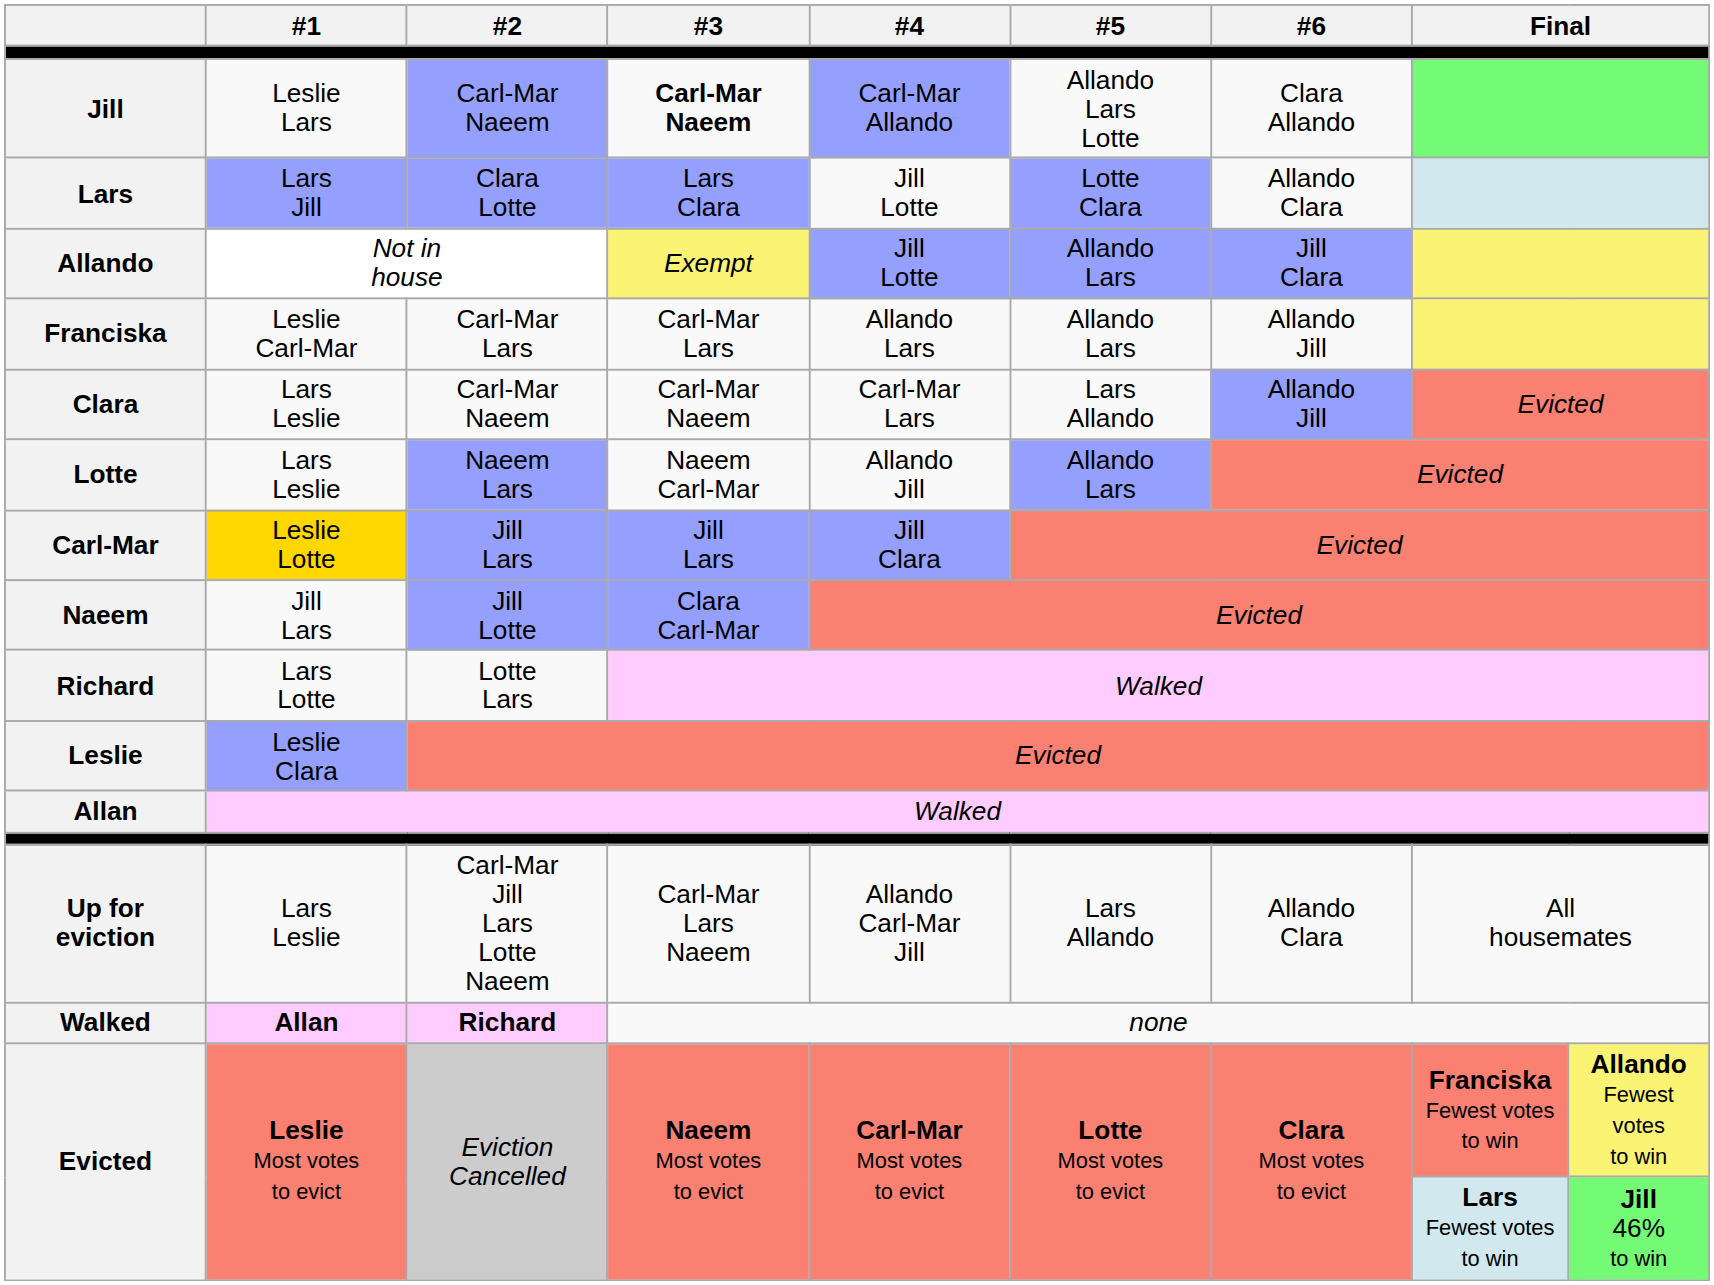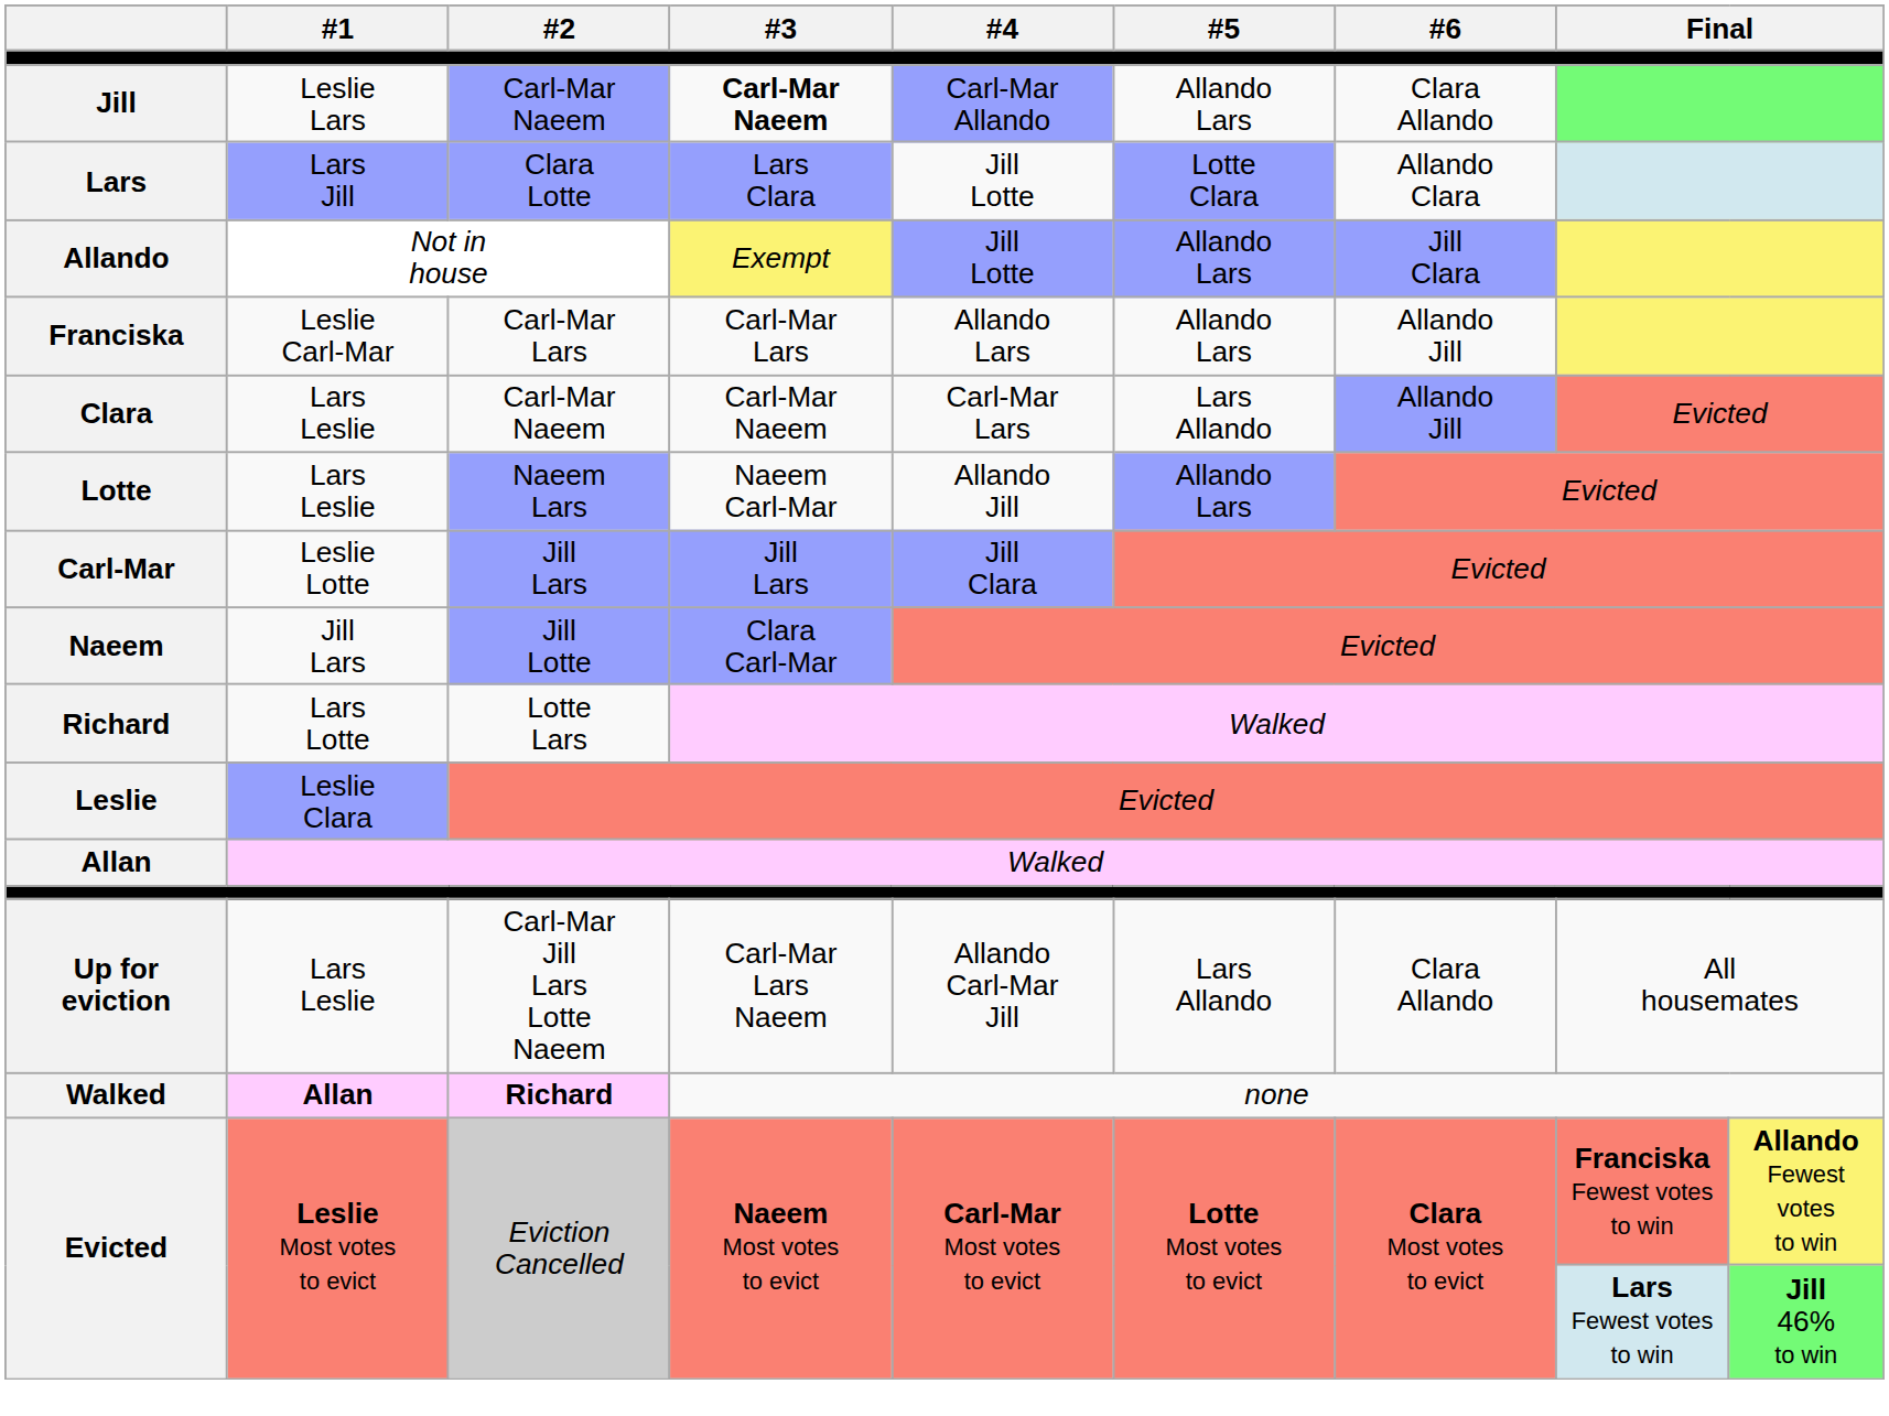 <table class="wikitable" style="text-align:center; width:100%; font-size:85%; line-height:15px;">
 <tr>
 <th style="width:10%"></th>
 <th style="width:10%">#1</th>
 <th style="width:10%">#2</th>
 <th style="width:10%">#3</th>
 <th style="width:10%">#4</th>
 <th style="width:10%">#5</th>
 <th style="width:10%">#6</th>
 <th style="width:20%" colspan=2>Final</th>
 </tr>
 <tr>
 <th style="background:#000" colspan="9"></th>
 </tr>
 <tr>
 <th>Jill</th>
 <td>Leslie<br>Lars</td>
 <td bgcolor=#959FFD>Carl-Mar<br>Naeem</td>
 <td><strong>Carl-Mar<br>Naeem</strong></td>
 <td bgcolor=#959FFD>Carl-Mar<br>Allando</td>
-<td>Allando<br>Lars<br>Lotte</td>
+<td>Allando<br>Lars</td>
 <td>Clara<br>Allando</td>
 <td style="background:#73FB76;" colspan="2"></td>
 </tr>
 <tr>
 <th>Lars</th>
 <td bgcolor=#959FFD>Lars<br>Jill</td>
 <td bgcolor=#959FFD>Clara<br>Lotte</td>
 <td bgcolor=#959FFD>Lars<br>Clara</td>
 <td>Jill<br>Lotte</td>
 <td bgcolor=#959FFD>Lotte<br>Clara</td>
 <td>Allando<br>Clara</td>
 <td style="background:#D1E8EF;" colspan="2"></td>
 </tr>
 <tr>
 <th>Allando</th>
 <td colspan=2 style="background:white;"><em>Not in<br>house</em></td>
 <td style="background:#FBF373;"><em>Exempt</em></td>
 <td bgcolor=#959FFD>Jill<br>Lotte</td>
 <td bgcolor=#959FFD>Allando<br>Lars</td>
 <td bgcolor=#959FFD>Jill<br>Clara</td>
 <td style="background:#FBF373;" colspan="2"></td>
 </tr>
 <tr>
 <th>Franciska</th>
 <td>Leslie<br>Carl-Mar</td>
 <td>Carl-Mar<br>Lars</td>
 <td>Carl-Mar<br>Lars</td>
 <td>Allando<br>Lars</td>
 <td>Allando<br>Lars</td>
 <td>Allando<br>Jill</td>
 <td style="background:#FBF373;" colspan="2"></td>
 </tr>
 <tr>
 <th>Clara</th>
 <td>Lars<br>Leslie</td>
 <td>Carl-Mar<br>Naeem</td>
 <td>Carl-Mar<br>Naeem</td>
 <td>Carl-Mar<br>Lars</td>
 <td>Lars<br>Allando</td>
 <td bgcolor=#959FFD>Allando<br>Jill</td>
 <td style="background:#FA8072" colspan=2><em>Evicted</em></td>
 </tr>
 <tr>
 <th>Lotte</th>
 <td>Lars<br>Leslie</td>
 <td bgcolor=#959FFD>Naeem<br>Lars</td>
 <td>Naeem<br>Carl-Mar</td>
 <td>Allando<br>Jill</td>
 <td bgcolor=#959FFD>Allando<br>Lars</td>
 <td style="background:#FA8072" colspan=3><em>Evicted</em></td>
 </tr>
 <tr>
 <th>Carl-Mar</th>
-<td style="background: gold;">Leslie<br>Lotte</td>
+<td>Leslie<br>Lotte</td>
 <td bgcolor=#959FFD>Jill<br>Lars</td>
 <td bgcolor=#959FFD>Jill<br>Lars</td>
 <td bgcolor=#959FFD>Jill<br>Clara</td>
 <td style="background:#FA8072" colspan=4><em>Evicted</em></td>
 </tr>
 <tr>
 <th>Naeem</th>
 <td>Jill<br>Lars</td>
 <td bgcolor=#959FFD>Jill<br>Lotte</td>
 <td bgcolor=#959FFD>Clara<br>Carl-Mar</td>
 <td style="background:#FA8072" colspan=5><em>Evicted</em></td>
 </tr>
 <tr>
 <th>Richard</th>
 <td>Lars<br>Lotte</td>
 <td>Lotte<br>Lars</td>
 <td style="background:#FFCCFF" colspan=6><em>Walked</em></td>
 </tr>
 <tr>
 <th>Leslie</th>
 <td bgcolor=#959FFD>Leslie<br>Clara</td>
 <td style="background:#FA8072" colspan=7><em>Evicted</em></td>
 </tr>
 <tr>
 <th>Allan</th>
 <td style="background:#FFCCFF" colspan=8><em>Walked</em></td>
 </tr>
 <tr>
 <th style="background:#000" colspan="9"></th>
 </tr>
 <tr>
 <th>Up for<br>eviction</th>
 <td>Lars<br>Leslie</td>
 <td>Carl-Mar<br>Jill<br>Lars<br>Lotte<br>Naeem</td>
 <td>Carl-Mar<br>Lars<br>Naeem</td>
 <td>Allando<br>Carl-Mar<br>Jill</td>
 <td>Lars<br>Allando</td>
-<td>Allando<br>Clara</td>
+<td>Clara<br>Allando</td>
 <td colspan="2">All<br>housemates</td>
 </tr>
 <tr>
 <th>Walked</th>
 <td style="background:#FCF"><strong>Allan</strong></td>
 <td style="background:#FCF"><strong>Richard</strong></td>
 <td colspan="6"><em>none</em></td>
 </tr>
 <tr>
 <th rowspan=2>Evicted</th>
 <td style="background:#fa8072;" rowspan="2"><strong>Leslie</strong> <br><small>Most votes<br>to evict</small></td>
 <td style="background:#CCC" rowspan="2"><em>Eviction<br>Cancelled</em></td>
 <td style="background:#fa8072;" rowspan="2"><strong>Naeem</strong> <br><small>Most votes<br>to evict</small></td>
 <td style="background:#fa8072;" rowspan="2"><strong>Carl-Mar</strong>  <br><small>Most votes<br>to evict</small></td>
 <td style="background:#fa8072;" rowspan="2"><strong>Lotte</strong>  <br><small>Most votes<br>to evict</small></td>
 <td style="background:#fa8072;" rowspan="2"><strong>Clara</strong>  <br><small>Most votes<br>to evict</small></td>
 <td style="background:#FA8072; width:7%"><strong>Franciska</strong><br><small>Fewest votes<br>to win</small></td>
 <td style="background:#FBF373; width:7%"><strong>Allando</strong><br><small>Fewest votes<br>to win</small></td>
 </tr>
 <tr>
 <td style="background:#D1E8EF"><strong>Lars</strong><br><small>Fewest votes<br>to win</small></td>
 <td style="background:#73FB76"><strong>Jill</strong><br>46%<br><small>to win</small></td>
 </tr>
 <tr>
 </tr>
 </table>
